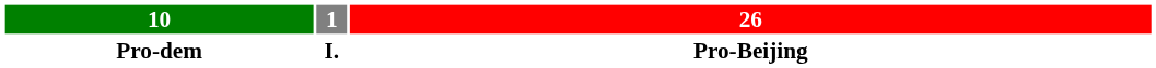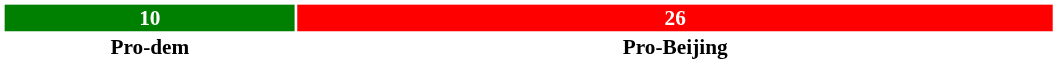 <table style="width:50%; text-align:center;">
 <tr style="color:white;">
 <td style="background:green; width:27.03%;"><strong>10</strong></td>
-<td style="background:gray; width:2.7%;"><strong>1</strong></td>
 <td style="background:red; width:70.27%;"><strong>26</strong></td>
 </tr>
 <tr>
 <td><span><strong>Pro-dem</strong></span></td>
-<td><span><strong>I.</strong></span></td>
 <td><span><strong>Pro-Beijing</strong></span></td>
 </tr>
 </table>
